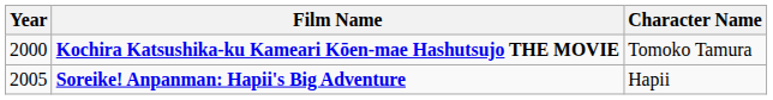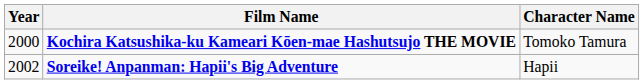 <table class="wikitable">
 <tr>
 <th>Year</th>
 <th>Film Name</th>
 <th>Character Name</th>
 </tr>
 <tr>
 <td>2000</td>
 <td><strong><a href='#'>Kochira Katsushika-ku Kameari Kōen-mae Hashutsujo</a> THE MOVIE</strong></td>
 <td>Tomoko Tamura</td>
 </tr>
 <tr>
-<td>2005</td>
+<td>2002</td>
 <td><strong><a href='#'>Soreike! Anpanman: Hapii's Big Adventure</a></strong></td>
 <td>Hapii</td>
 </tr>
 </table>
